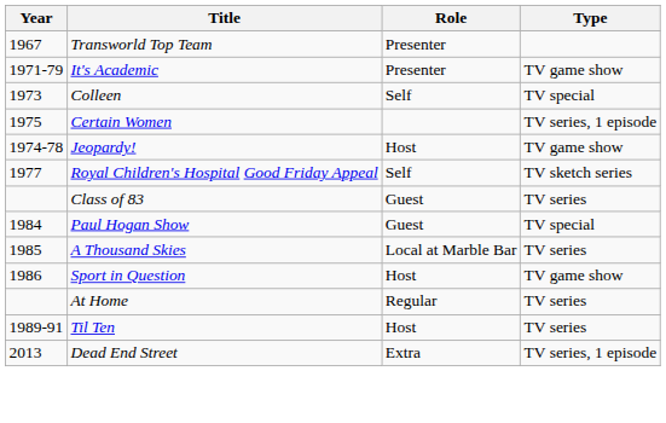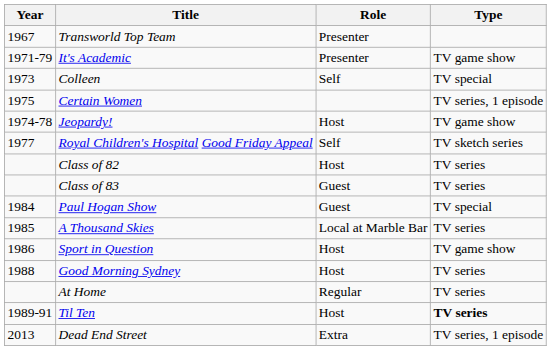 <table class="wikitable">
 <tr>
 <th>Year</th>
 <th>Title</th>
 <th>Role</th>
 <th>Type</th>
 </tr>
 <tr>
 <td>1967</td>
 <td><em>Transworld Top Team</em></td>
 <td>Presenter</td>
 <td></td>
 </tr>
 <tr>
 <td>1971-79</td>
 <td><em><a href='#'>It's Academic</a></em></td>
 <td>Presenter</td>
 <td>TV game show</td>
 </tr>
 <tr>
 <td>1973</td>
 <td><em>Colleen</em></td>
 <td>Self</td>
 <td>TV special</td>
 </tr>
 <tr>
 <td>1975</td>
 <td><em><a href='#'>Certain Women</a></em></td>
 <td></td>
 <td>TV series, 1 episode</td>
 </tr>
 <tr>
 <td>1974-78</td>
 <td><em><a href='#'>Jeopardy!</a></em></td>
 <td>Host</td>
 <td>TV game show</td>
 </tr>
 <tr>
 <td>1977</td>
 <td><em><a href='#'>Royal Children's Hospital</a> <a href='#'>Good Friday Appeal</a></em></td>
 <td>Self</td>
 <td>TV sketch series</td>
 </tr>
 <tr>
 <td></td>
+<td><em>Class of 82</em></td>
+<td>Host</td>
+<td>TV series</td>
+</tr>
+<tr>
+<td></td>
 <td><em>Class of 83</em></td>
 <td>Guest</td>
 <td>TV series</td>
 </tr>
 <tr>
 <td>1984</td>
 <td><em><a href='#'>Paul Hogan Show</a></em></td>
 <td>Guest</td>
 <td>TV special</td>
 </tr>
 <tr>
 <td>1985</td>
 <td><em><a href='#'>A Thousand Skies</a></em></td>
 <td>Local at Marble Bar</td>
 <td>TV series</td>
 </tr>
 <tr>
 <td>1986</td>
 <td><em><a href='#'>Sport in Question</a></em></td>
 <td>Host</td>
 <td>TV game show</td>
 </tr>
 <tr>
+<td>1988</td>
+<td><em><a href='#'>Good Morning Sydney</a></em></td>
+<td>Host</td>
+<td>TV series</td>
+</tr>
+<tr>
 <td></td>
 <td><em>At Home</em></td>
 <td>Regular</td>
 <td>TV series</td>
 </tr>
 <tr>
 <td>1989-91</td>
 <td><em><a href='#'>Til Ten</a></em></td>
 <td>Host</td>
-<td>TV series</td>
+<td><strong>TV series</strong></td>
 </tr>
 <tr>
 <td>2013</td>
 <td><em>Dead End Street</em></td>
 <td>Extra</td>
 <td>TV series, 1 episode</td>
 </tr>
 </table>
